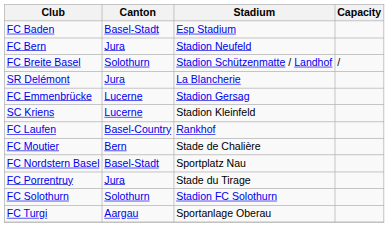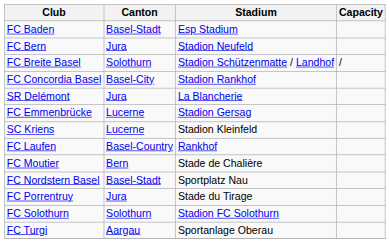 <table class="wikitable">
 <tr>
 <th>Club</th>
 <th>Canton</th>
 <th>Stadium</th>
 <th>Capacity</th>
 </tr>
 <tr>
 <td><a href='#'>FC Baden</a></td>
 <td><a href='#'>Basel-Stadt</a></td>
 <td><a href='#'>Esp Stadium</a></td>
 <td></td>
 </tr>
 <tr>
 <td><a href='#'>FC Bern</a></td>
 <td><a href='#'>Jura</a></td>
 <td><a href='#'>Stadion Neufeld</a></td>
 <td></td>
 </tr>
 <tr>
 <td><a href='#'>FC Breite Basel</a></td>
 <td><a href='#'>Solothurn</a></td>
 <td><a href='#'>Stadion Schützenmatte</a> / <a href='#'>Landhof</a></td>
 <td> / </td>
+</tr>
+<tr>
+<td><a href='#'>FC Concordia Basel</a></td>
+<td><a href='#'>Basel-City</a></td>
+<td><a href='#'>Stadion Rankhof</a></td>
+<td></td>
 </tr>
 <tr>
 <td><a href='#'>SR Delémont</a></td>
 <td><a href='#'>Jura</a></td>
 <td><a href='#'>La Blancherie</a></td>
 <td></td>
 </tr>
 <tr>
 <td><a href='#'>FC Emmenbrücke</a></td>
 <td><a href='#'>Lucerne</a></td>
 <td><a href='#'>Stadion Gersag</a></td>
 <td></td>
 </tr>
 <tr>
 <td><a href='#'>SC Kriens</a></td>
 <td><a href='#'>Lucerne</a></td>
 <td>Stadion Kleinfeld</td>
 <td></td>
 </tr>
 <tr>
 <td><a href='#'>FC Laufen</a></td>
 <td><a href='#'>Basel-Country</a></td>
 <td><a href='#'>Rankhof</a></td>
 <td></td>
 </tr>
 <tr>
 <td><a href='#'>FC Moutier</a></td>
 <td><a href='#'>Bern</a></td>
 <td>Stade de Chalière</td>
 <td></td>
 </tr>
 <tr>
 <td><a href='#'>FC Nordstern Basel</a></td>
 <td><a href='#'>Basel-Stadt</a></td>
 <td>Sportplatz Nau</td>
 <td></td>
 </tr>
 <tr>
 <td><a href='#'>FC Porrentruy</a></td>
 <td><a href='#'>Jura</a></td>
 <td>Stade du Tirage</td>
 <td></td>
 </tr>
 <tr>
 <td><a href='#'>FC Solothurn</a></td>
 <td><a href='#'>Solothurn</a></td>
 <td><a href='#'>Stadion FC Solothurn</a></td>
 <td></td>
 </tr>
 <tr>
 <td><a href='#'>FC Turgi</a></td>
 <td><a href='#'>Aargau</a></td>
 <td>Sportanlage Oberau</td>
 <td></td>
 </tr>
 <tr>
 </tr>
 </table>
